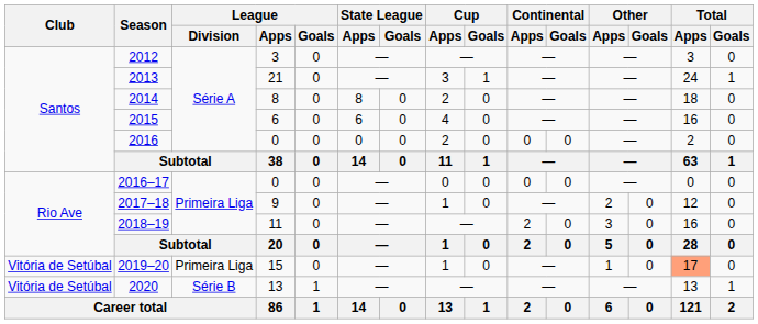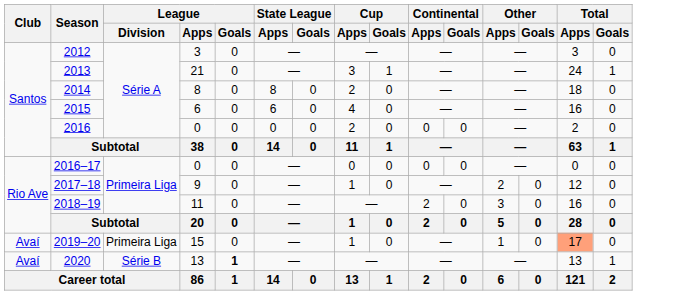 <table class="wikitable" style="text-align: center;">
 <tr>
 <th rowspan="2">Club</th>
 <th rowspan="2">Season</th>
 <th colspan="3">League</th>
 <th colspan="2">State League</th>
 <th colspan="2">Cup</th>
 <th colspan="2">Continental</th>
 <th colspan="2">Other</th>
 <th colspan="2">Total</th>
 </tr>
 <tr>
 <th>Division</th>
 <th>Apps</th>
 <th>Goals</th>
 <th>Apps</th>
 <th>Goals</th>
 <th>Apps</th>
 <th>Goals</th>
 <th>Apps</th>
 <th>Goals</th>
 <th>Apps</th>
 <th>Goals</th>
 <th>Apps</th>
 <th>Goals</th>
 </tr>
 <tr>
 <td rowspan="6" valign="center"><a href='#'>Santos</a></td>
 <td><a href='#'>2012</a></td>
 <td rowspan="5"><a href='#'>Série A</a></td>
 <td>3</td>
 <td>0</td>
 <td colspan="2">—</td>
 <td colspan="2">—</td>
 <td colspan="2">—</td>
 <td colspan="2">—</td>
 <td>3</td>
 <td>0</td>
 </tr>
 <tr>
 <td><a href='#'>2013</a></td>
 <td>21</td>
 <td>0</td>
 <td colspan="2">—</td>
 <td>3</td>
 <td>1</td>
 <td colspan="2">—</td>
 <td colspan="2">—</td>
 <td>24</td>
 <td>1</td>
 </tr>
 <tr>
 <td><a href='#'>2014</a></td>
 <td>8</td>
 <td>0</td>
 <td>8</td>
 <td>0</td>
 <td>2</td>
 <td>0</td>
 <td colspan="2">—</td>
 <td colspan="2">—</td>
 <td>18</td>
 <td>0</td>
 </tr>
 <tr>
 <td><a href='#'>2015</a></td>
 <td>6</td>
 <td>0</td>
 <td>6</td>
 <td>0</td>
 <td>4</td>
 <td>0</td>
 <td colspan="2">—</td>
 <td colspan="2">—</td>
 <td>16</td>
 <td>0</td>
 </tr>
 <tr>
 <td><a href='#'>2016</a></td>
 <td>0</td>
 <td>0</td>
 <td>0</td>
 <td>0</td>
 <td>2</td>
 <td>0</td>
 <td>0</td>
 <td>0</td>
 <td colspan="2">—</td>
 <td>2</td>
 <td>0</td>
 </tr>
 <tr>
 <th colspan="2">Subtotal</th>
 <th>38</th>
 <th>0</th>
 <th>14</th>
 <th>0</th>
 <th>11</th>
 <th>1</th>
 <th colspan="2">—</th>
 <th colspan="2">—</th>
 <th>63</th>
 <th>1</th>
 </tr>
 <tr>
 <td rowspan="4" valign="center"><a href='#'>Rio Ave</a></td>
 <td><a href='#'>2016–17</a></td>
 <td rowspan=3><a href='#'>Primeira Liga</a></td>
 <td>0</td>
 <td>0</td>
 <td colspan="2">—</td>
 <td>0</td>
 <td>0</td>
 <td>0</td>
 <td>0</td>
 <td colspan="2">—</td>
 <td>0</td>
 <td>0</td>
 </tr>
 <tr>
 <td><a href='#'>2017–18</a></td>
 <td>9</td>
 <td>0</td>
 <td colspan="2">—</td>
 <td>1</td>
 <td>0</td>
 <td colspan="2">—</td>
 <td>2</td>
 <td>0</td>
 <td>12</td>
 <td>0</td>
 </tr>
 <tr>
 <td><a href='#'>2018–19</a></td>
 <td>11</td>
 <td>0</td>
 <td colspan="2">—</td>
 <td colspan="2">—</td>
 <td>2</td>
 <td>0</td>
 <td>3</td>
 <td>0</td>
 <td>16</td>
 <td>0</td>
 </tr>
 <tr>
 <th colspan="2">Subtotal</th>
 <th>20</th>
 <th>0</th>
 <th colspan="2">—</th>
 <th>1</th>
 <th>0</th>
 <th>2</th>
 <th>0</th>
 <th>5</th>
 <th>0</th>
 <th>28</th>
 <th>0</th>
 </tr>
 <tr>
-<td valign="center"><a href='#'>Vitória de Setúbal</a></td>
+<td valign="center"><a href='#'>Avaí</a></td>
 <td><a href='#'>2019–20</a></td>
 <td>Primeira Liga</td>
 <td>15</td>
 <td>0</td>
 <td colspan="2">—</td>
 <td>1</td>
 <td>0</td>
 <td colspan="2">—</td>
 <td>1</td>
 <td>0</td>
 <td style="background: lightsalmon;">17</td>
 <td>0</td>
 </tr>
 <tr>
-<td valign="center"><a href='#'>Vitória de Setúbal</a></td>
+<td valign="center"><a href='#'>Avaí</a></td>
 <td><a href='#'>2020</a></td>
 <td><a href='#'>Série B</a></td>
 <td>13</td>
-<td>1</td>
+<td><strong>1</strong></td>
 <td colspan="2">—</td>
 <td colspan="2">—</td>
 <td colspan="2">—</td>
 <td colspan="2">—</td>
 <td>13</td>
 <td>1</td>
 </tr>
 <tr>
 <th colspan="3"><strong>Career total</strong></th>
 <th>86</th>
 <th>1</th>
 <th>14</th>
 <th>0</th>
 <th>13</th>
 <th>1</th>
 <th>2</th>
 <th>0</th>
 <th>6</th>
 <th>0</th>
 <th>121</th>
 <th>2</th>
 </tr>
 </table>
